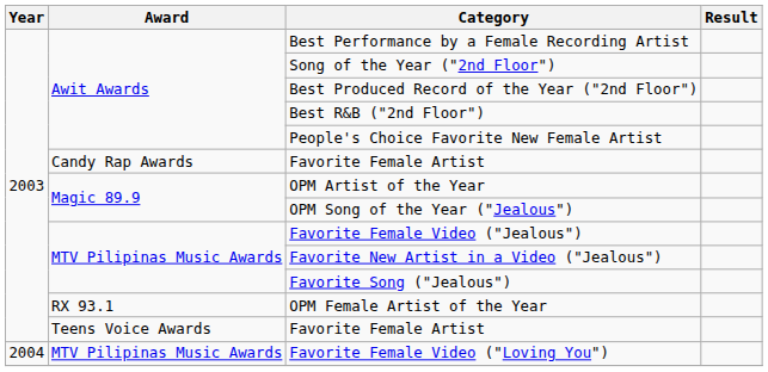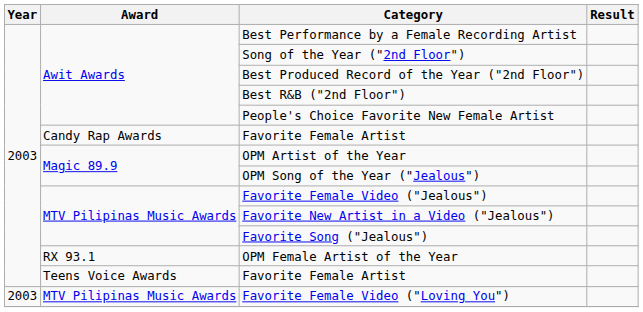 <table class="wikitable">
 <tr>
 <th>Year</th>
 <th>Award</th>
 <th>Category</th>
 <th>Result</th>
 </tr>
 <tr>
 <td rowspan="13">2003</td>
 <td rowspan="5"><a href='#'>Awit Awards</a></td>
 <td>Best Performance by a Female Recording Artist</td>
 <td></td>
 </tr>
 <tr>
 <td>Song of the Year ("<a href='#'>2nd Floor</a>")</td>
 <td></td>
 </tr>
 <tr>
 <td>Best Produced Record of the Year ("2nd Floor")</td>
 <td></td>
 </tr>
 <tr>
 <td>Best R&B ("2nd Floor")</td>
 <td></td>
 </tr>
 <tr>
 <td>People's Choice Favorite New Female Artist</td>
 <td></td>
 </tr>
 <tr>
 <td>Candy Rap Awards</td>
 <td>Favorite Female Artist</td>
 <td></td>
 </tr>
 <tr>
 <td rowspan="2"><a href='#'>Magic 89.9</a></td>
 <td>OPM Artist of the Year</td>
 <td></td>
 </tr>
 <tr>
 <td>OPM Song of the Year ("<a href='#'>Jealous</a>")</td>
 <td></td>
 </tr>
 <tr>
 <td rowspan="3"><a href='#'>MTV Pilipinas Music Awards</a></td>
 <td><a href='#'>Favorite Female Video</a> ("Jealous")</td>
 <td></td>
 </tr>
 <tr>
 <td><a href='#'>Favorite New Artist in a Video</a> ("Jealous")</td>
 <td></td>
 </tr>
 <tr>
 <td><a href='#'>Favorite Song</a> ("Jealous")</td>
 <td></td>
 </tr>
 <tr>
 <td>RX 93.1</td>
 <td>OPM Female Artist of the Year</td>
 <td></td>
 </tr>
 <tr>
 <td>Teens Voice Awards</td>
 <td>Favorite Female Artist</td>
 <td></td>
 </tr>
 <tr>
-<td>2004</td>
+<td>2003</td>
 <td><a href='#'>MTV Pilipinas Music Awards</a></td>
 <td><a href='#'>Favorite Female Video</a> ("<a href='#'>Loving You</a>")</td>
 <td></td>
 </tr>
 <tr>
 </tr>
 </table>
